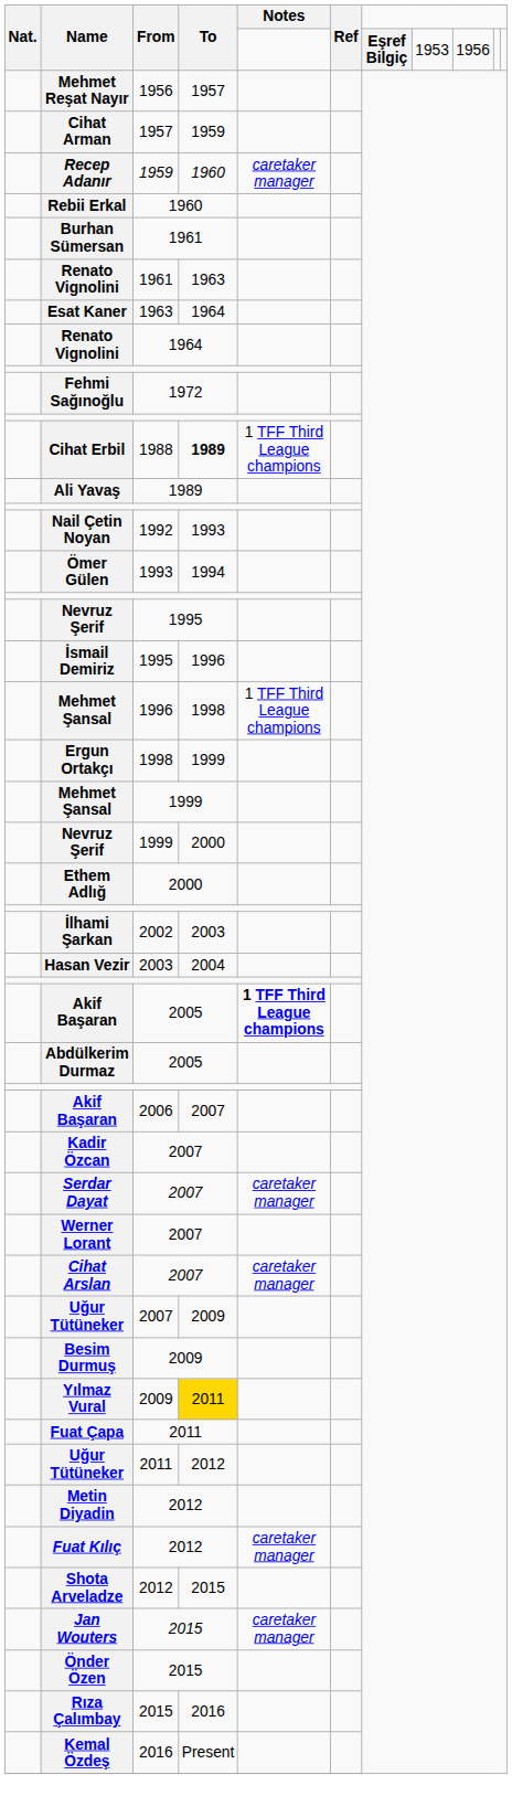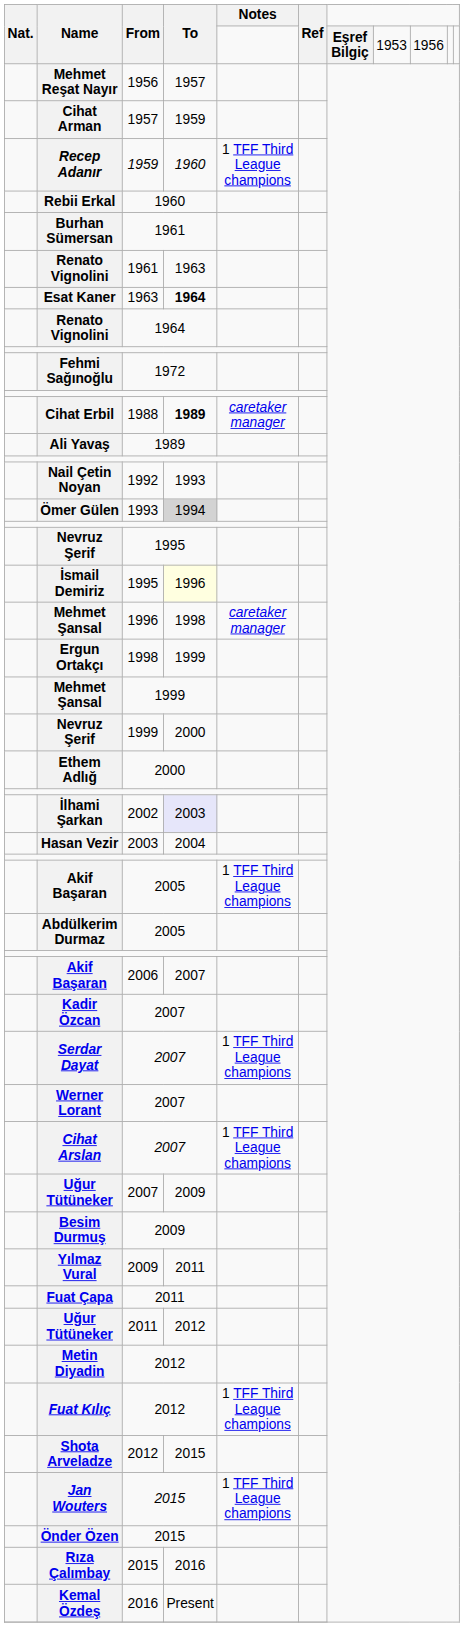 <table class="wikitable plainrowheaders sortable" style="text-align:center; width:60%">
 <tr>
 <th rowspan="2" scope=col>Nat.</th>
 <th rowspan="2" scope=col>Name</th>
 <th rowspan="2" scope=col>From</th>
 <th rowspan="2" scope=col>To</th>
 <th colspan="1">Notes</th>
 <th rowspan="2" class="unsortable">Ref</th>
 </tr>
 <tr>
 <td></td>
 <th scope=row style=text-align:center>Eşref Bilgiç</th>
 <td align=center>1953</td>
 <td align=center>1956</td>
 <td align=center></td>
 <td align=center></td>
 </tr>
 <tr>
 <td></td>
 <th scope=row style=text-align:center>Mehmet Reşat Nayır</th>
 <td align=center>1956</td>
 <td align=center>1957</td>
 <td align=center></td>
 <td align=center></td>
 </tr>
 <tr>
 <td></td>
 <th scope=row style=text-align:center>Cihat Arman</th>
 <td align=center>1957</td>
 <td align=center>1959</td>
 <td align=center></td>
 <td align=center></td>
 </tr>
 <tr>
 <td></td>
 <th scope=row style=text-align:center><em>Recep Adanır</em></th>
 <td align=center><em>1959</em></td>
 <td align=center><em>1960</em></td>
-<td align=center><em><a href='#'>caretaker manager</a></em></td>
+<td align=center>1 <a href='#'>TFF Third League champions</a></td>
 <td align=center></td>
 </tr>
 <tr>
 <td></td>
 <th scope=row style=text-align:center>Rebii Erkal</th>
 <td colspan="2" align=center>1960</td>
 <td align=center></td>
 <td align=center></td>
 </tr>
 <tr>
 <td></td>
 <th scope=row style=text-align:center>Burhan Sümersan</th>
 <td colspan="2" align=center>1961</td>
 <td align=center></td>
 <td align=center></td>
 </tr>
 <tr>
 <td></td>
 <th scope=row style=text-align:center>Renato Vignolini</th>
 <td align=center>1961</td>
 <td align=center>1963</td>
 <td align=center></td>
 <td align=center></td>
 </tr>
 <tr>
 <td></td>
 <th scope=row style=text-align:center>Esat Kaner</th>
 <td align=center>1963</td>
-<td align=center>1964</td>
+<td align=center><strong>1964</strong></td>
 <td align=center></td>
 <td align=center></td>
 </tr>
 <tr>
 <td></td>
 <th scope=row style=text-align:center>Renato Vignolini</th>
 <td colspan="2" align=center>1964</td>
 <td align=center></td>
 <td align=center></td>
 </tr>
 <tr>
 <td colspan="6" width="1"><span></span></td>
 </tr>
 <tr>
 <td></td>
 <th scope=row style=text-align:center>Fehmi Sağınoğlu</th>
 <td colspan="2" align=center>1972</td>
 <td align=center></td>
 <td align=center></td>
 </tr>
 <tr>
 <td colspan="6" width="1"><span></span></td>
 </tr>
 <tr>
 <td></td>
 <th scope=row style=text-align:center>Cihat Erbil</th>
 <td align=center>1988</td>
 <td align=center><strong>1989</strong></td>
-<td align=center>1 <a href='#'>TFF Third League champions</a></td>
+<td align=center><em><a href='#'>caretaker manager</a></em></td>
 <td align=center></td>
 </tr>
 <tr>
 <td></td>
 <th scope=row style=text-align:center>Ali Yavaş</th>
 <td colspan="2" align=center>1989</td>
 <td align=center></td>
 <td align=center></td>
 </tr>
 <tr>
 <td colspan="6" width="1"><span></span></td>
 </tr>
 <tr>
 <td></td>
 <th scope=row style=text-align:center>Nail Çetin Noyan</th>
 <td align=center>1992</td>
 <td align=center>1993</td>
 <td align=center></td>
 <td align=center></td>
 </tr>
 <tr>
 <td></td>
 <th scope=row style=text-align:center>Ömer Gülen</th>
 <td align=center>1993</td>
-<td align=center>1994</td>
+<td align=center style="background: lightgrey;">1994</td>
 <td align=center></td>
 <td align=center></td>
 </tr>
 <tr>
 <td colspan="6" width="1"><span></span></td>
 </tr>
 <tr>
 <td></td>
 <th scope=row style=text-align:center>Nevruz Şerif</th>
 <td colspan="2" align=center>1995</td>
 <td align=center></td>
 <td align=center></td>
 </tr>
 <tr>
 <td></td>
 <th scope=row style=text-align:center>İsmail Demiriz</th>
 <td align=center>1995</td>
-<td align=center>1996</td>
+<td align=center style="background: lightyellow;">1996</td>
 <td align=center></td>
 <td align=center></td>
 </tr>
 <tr>
 <td></td>
 <th scope=row style=text-align:center>Mehmet Şansal</th>
 <td align=center>1996</td>
 <td align=center>1998</td>
-<td align=center>1 <a href='#'>TFF Third League champions</a></td>
+<td align=center><em><a href='#'>caretaker manager</a></em></td>
 <td align=center></td>
 </tr>
 <tr>
 <td></td>
 <th scope=row style=text-align:center>Ergun Ortakçı</th>
 <td align=center>1998</td>
 <td align=center>1999</td>
 <td align=center></td>
 <td align=center></td>
 </tr>
 <tr>
 <td></td>
 <th scope=row style=text-align:center>Mehmet Şansal</th>
 <td colspan="2" align=center>1999</td>
 <td align=center></td>
 <td align=center></td>
 </tr>
 <tr>
 <td></td>
 <th scope=row style=text-align:center>Nevruz Şerif</th>
 <td align=center>1999</td>
 <td align=center>2000</td>
 <td align=center></td>
 <td align=center></td>
 </tr>
 <tr>
 <td></td>
 <th scope=row style=text-align:center>Ethem Adlığ</th>
 <td colspan="2" align=center>2000</td>
 <td align=center></td>
 <td align=center></td>
 </tr>
 <tr>
 <td colspan="6" width="1"><span></span></td>
 </tr>
 <tr>
 <td></td>
 <th scope=row style=text-align:center>İlhami Şarkan</th>
 <td align=center>2002</td>
-<td align=center>2003</td>
+<td align=center style="background: lavender;">2003</td>
 <td align=center></td>
 <td align=center></td>
 </tr>
 <tr>
 <td></td>
 <th scope=row style=text-align:center>Hasan Vezir</th>
 <td align=center>2003</td>
 <td align=center>2004</td>
 <td align=center></td>
 <td align=center></td>
 </tr>
 <tr>
 <td colspan="6" width="1"><span></span></td>
 </tr>
 <tr>
 <td></td>
 <th scope=row style=text-align:center>Akif Başaran</th>
 <td colspan="2" align=center>2005</td>
-<td align=center><strong>1 <a href='#'>TFF Third League champions</a></strong></td>
+<td align=center>1 <a href='#'>TFF Third League champions</a></td>
 <td align=center></td>
 </tr>
 <tr>
 <td></td>
 <th scope=row style=text-align:center>Abdülkerim Durmaz</th>
 <td colspan="2" align=center>2005</td>
 <td align=center></td>
 <td align=center></td>
 </tr>
 <tr>
 <td colspan="6" width="1"><span></span></td>
 </tr>
 <tr>
 <td></td>
 <th scope=row style=text-align:center><a href='#'>Akif Başaran</a></th>
 <td align=center>2006</td>
 <td align=center>2007</td>
 <td align=center></td>
 <td align=center></td>
 </tr>
 <tr>
 <td></td>
 <th scope=row style=text-align:center><a href='#'>Kadir Özcan</a></th>
 <td colspan="2" align=center>2007</td>
 <td align=center></td>
 <td align=center></td>
 </tr>
 <tr>
 <td></td>
 <th scope=row style=text-align:center><em><a href='#'>Serdar Dayat</a></em></th>
 <td colspan="2" align=center><em>2007</em></td>
-<td align=center><em><a href='#'>caretaker manager</a></em></td>
+<td align=center>1 <a href='#'>TFF Third League champions</a></td>
 <td align=center></td>
 </tr>
 <tr>
 <td></td>
 <th scope=row style=text-align:center><a href='#'>Werner Lorant</a></th>
 <td colspan="2" align=center>2007</td>
 <td align=center></td>
 <td align=center></td>
 </tr>
 <tr>
 <td></td>
 <th scope=row style=text-align:center><em><a href='#'>Cihat Arslan</a></em></th>
 <td colspan="2" align=center><em>2007</em></td>
-<td align=center><em><a href='#'>caretaker manager</a></em></td>
+<td align=center>1 <a href='#'>TFF Third League champions</a></td>
 <td align=center></td>
 </tr>
 <tr>
 <td></td>
 <th scope=row style=text-align:center><a href='#'>Uğur Tütüneker</a></th>
 <td align=center>2007</td>
 <td align=center>2009</td>
 <td align=center></td>
 <td align=center></td>
 </tr>
 <tr>
 <td></td>
 <th scope=row style=text-align:center><a href='#'>Besim Durmuş</a></th>
 <td colspan="2" align=center>2009</td>
 <td align=center></td>
 <td align=center></td>
 </tr>
 <tr>
 <td></td>
 <th scope=row style=text-align:center><a href='#'>Yılmaz Vural</a></th>
 <td align=center>2009</td>
-<td align=center style="background: gold;">2011</td>
+<td align=center>2011</td>
 <td align=center></td>
 <td align=center></td>
 </tr>
 <tr>
 <td></td>
 <th scope=row style=text-align:center><a href='#'>Fuat Çapa</a></th>
 <td colspan="2" align=center>2011</td>
 <td align=center></td>
 <td align=center></td>
 </tr>
 <tr>
 <td></td>
 <th scope=row style=text-align:center><a href='#'>Uğur Tütüneker</a></th>
 <td align=center>2011</td>
 <td align=center>2012</td>
 <td align=center></td>
 <td align=center></td>
 </tr>
 <tr>
 <td></td>
 <th scope=row style=text-align:center><a href='#'>Metin Diyadin</a></th>
 <td colspan="2" align=center>2012</td>
 <td align=center></td>
 <td align=center></td>
 </tr>
 <tr>
 <td></td>
 <th scope=row style=text-align:center><em><a href='#'>Fuat Kılıç</a></em></th>
 <td colspan="2" align=center>2012</td>
-<td align=center><em><a href='#'>caretaker manager</a></em></td>
+<td align=center>1 <a href='#'>TFF Third League champions</a></td>
 <td align=center></td>
 </tr>
 <tr>
 <td></td>
 <th scope=row style=text-align:center><a href='#'>Shota Arveladze</a></th>
 <td align=center>2012</td>
 <td align=center>2015</td>
 <td align=center></td>
 <td align=center></td>
 </tr>
 <tr>
 <td></td>
 <th scope=row style=text-align:center><em><a href='#'>Jan Wouters</a></em></th>
 <td colspan="2" align=center><em>2015</em></td>
-<td align=center><em><a href='#'>caretaker manager</a></em></td>
+<td align=center>1 <a href='#'>TFF Third League champions</a></td>
 <td align=center></td>
 </tr>
 <tr>
 <td></td>
 <th scope=row style=text-align:center><a href='#'>Önder Özen</a></th>
 <td colspan="2" align=center>2015</td>
 <td align=center></td>
 <td align=center></td>
 </tr>
 <tr>
 <td></td>
 <th scope=row style=text-align:center><a href='#'>Rıza Çalımbay</a></th>
 <td align=center>2015</td>
 <td align=center>2016</td>
 <td align=center></td>
 <td align=center></td>
 </tr>
 <tr>
 <td></td>
 <th scope=row style=text-align:center><a href='#'>Kemal Özdeş</a></th>
 <td align=center>2016</td>
 <td align=center>Present</td>
 <td align=center></td>
 <td align=center></td>
 </tr>
 <tr>
 </tr>
 </table>
